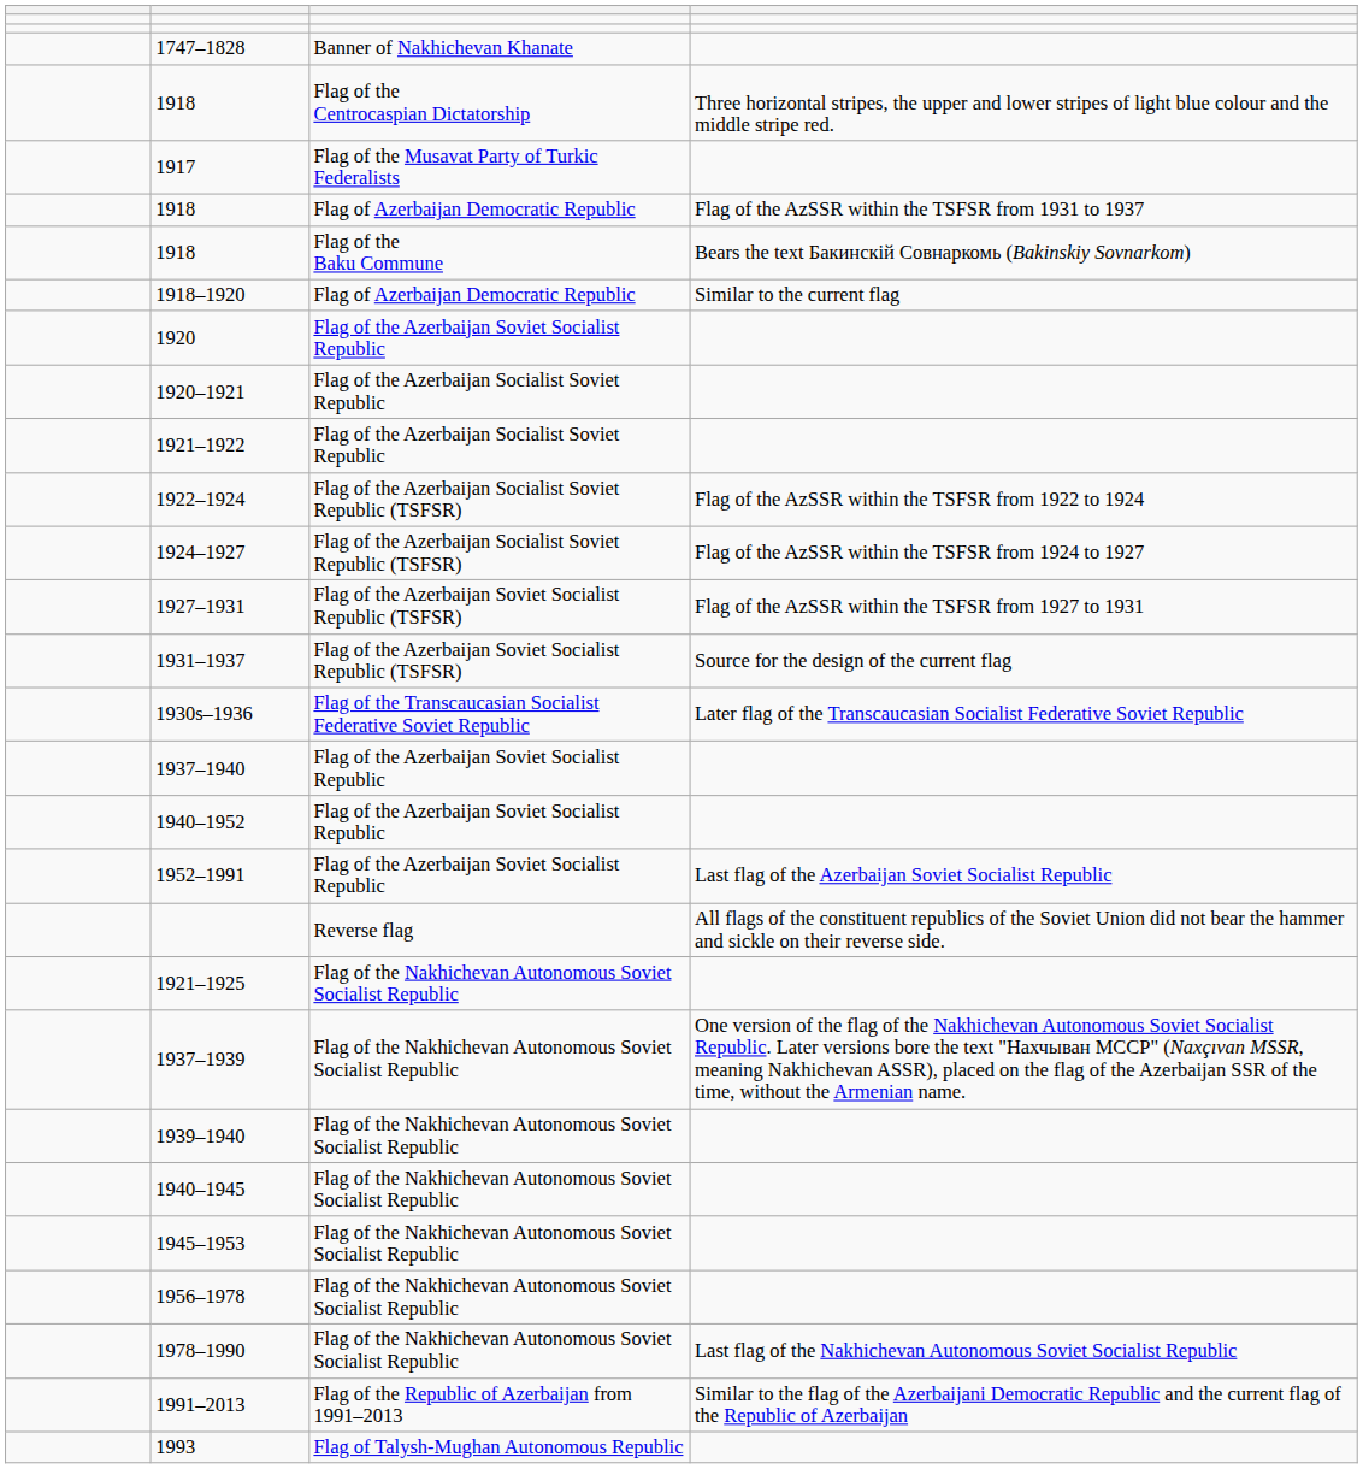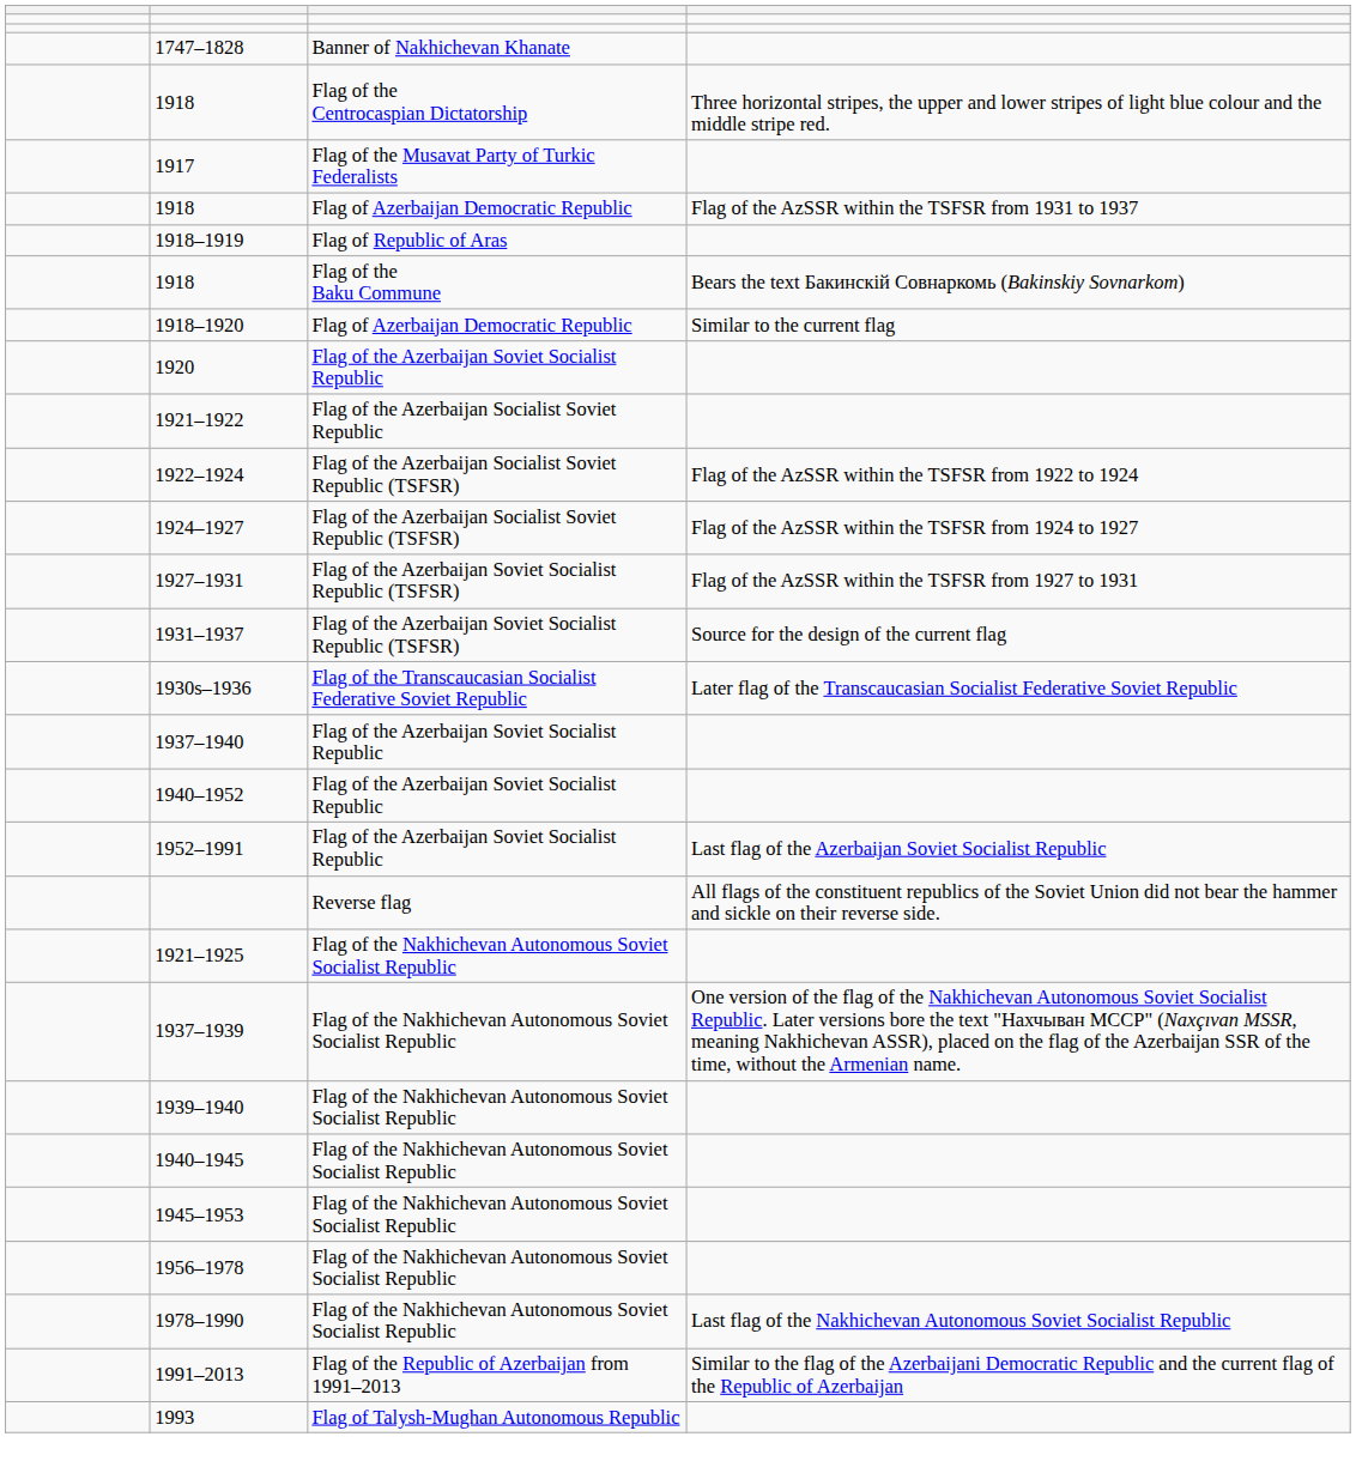 <table class="wikitable">
 <tr>
 <th scope="col" style="width:110px;"></th>
 <th scope="col" style="width:120px;"></th>
 <th scope="col" style="width:300px;"></th>
 <th scope="col" style="width:530px;"></th>
 </tr>
 <tr>
 <td></td>
 <td></td>
 <td></td>
 <td></td>
 </tr>
 <tr>
 <td></td>
 <td></td>
 <td></td>
 <td></td>
 </tr>
 <tr>
 <td></td>
 <td>1747–1828</td>
 <td>Banner of <a href='#'>Nakhichevan Khanate</a></td>
 <td></td>
 </tr>
 <tr>
 <td></td>
 <td>1918</td>
 <td>Flag of the<br><a href='#'>Centrocaspian Dictatorship</a></td>
 <td><br>Three horizontal stripes, the upper and lower stripes of light blue colour and the middle stripe red.</td>
 </tr>
 <tr>
 <td></td>
 <td>1917</td>
 <td>Flag of the <a href='#'>Musavat Party of Turkic Federalists</a></td>
 <td></td>
 </tr>
 <tr>
 <td></td>
 <td>1918</td>
 <td>Flag of <a href='#'>Azerbaijan Democratic Republic</a></td>
 <td>Flag of the AzSSR within the TSFSR from 1931 to 1937</td>
 </tr>
 <tr>
 <td></td>
+<td>1918–1919</td>
+<td>Flag of <a href='#'>Republic of Aras</a></td>
+<td></td>
+</tr>
+<tr>
+<td></td>
 <td>1918</td>
 <td>Flag of the <br><a href='#'>Baku Commune</a></td>
 <td>Bears the text Бакинскiй Совнаркомь (<em>Bakinskiy Sovnarkom</em>)</td>
 </tr>
 <tr>
 <td></td>
 <td>1918–1920</td>
 <td>Flag of <a href='#'>Azerbaijan Democratic Republic</a></td>
 <td>Similar to the current flag</td>
 </tr>
 <tr>
 <td></td>
 <td>1920</td>
 <td><a href='#'>Flag of the Azerbaijan Soviet Socialist Republic</a></td>
-<td></td>
-</tr>
-<tr>
-<td></td>
-<td>1920–1921</td>
-<td>Flag of the Azerbaijan Socialist Soviet Republic</td>
 <td></td>
 </tr>
 <tr>
 <td></td>
 <td>1921–1922</td>
 <td>Flag of the Azerbaijan Socialist Soviet Republic</td>
 <td></td>
 </tr>
 <tr>
 <td></td>
 <td>1922–1924</td>
 <td>Flag of the Azerbaijan Socialist Soviet Republic (TSFSR)</td>
 <td>Flag of the AzSSR within the TSFSR from 1922 to 1924</td>
 </tr>
 <tr>
 <td></td>
 <td>1924–1927</td>
 <td>Flag of the Azerbaijan Socialist Soviet Republic (TSFSR)</td>
 <td>Flag of the AzSSR within the TSFSR from 1924 to 1927</td>
 </tr>
 <tr>
 <td></td>
 <td>1927–1931</td>
 <td>Flag of the Azerbaijan Soviet Socialist Republic (TSFSR)</td>
 <td>Flag of the AzSSR within the TSFSR from 1927 to 1931</td>
 </tr>
 <tr>
 <td></td>
 <td>1931–1937</td>
 <td>Flag of the Azerbaijan Soviet Socialist Republic (TSFSR)</td>
 <td>Source for the design of the current flag</td>
 </tr>
 <tr>
 <td></td>
 <td>1930s–1936</td>
 <td><a href='#'>Flag of the Transcaucasian Socialist Federative Soviet Republic</a></td>
 <td>Later flag of the <a href='#'>Transcaucasian Socialist Federative Soviet Republic</a></td>
 </tr>
 <tr>
 <td></td>
 <td>1937–1940</td>
 <td>Flag of the Azerbaijan Soviet Socialist Republic</td>
 <td></td>
 </tr>
 <tr>
 <td></td>
 <td>1940–1952</td>
 <td>Flag of the Azerbaijan Soviet Socialist Republic</td>
 <td></td>
 </tr>
 <tr>
 <td></td>
 <td>1952–1991</td>
 <td>Flag of the Azerbaijan Soviet Socialist Republic</td>
 <td>Last flag of the <a href='#'>Azerbaijan Soviet Socialist Republic</a></td>
 </tr>
 <tr>
 <td></td>
 <td></td>
 <td> Reverse flag</td>
 <td>All flags of the constituent republics of the Soviet Union did not bear the hammer and sickle on their reverse side.</td>
 </tr>
 <tr>
 <td></td>
 <td>1921–1925</td>
 <td>Flag of the <a href='#'>Nakhichevan Autonomous Soviet Socialist Republic</a></td>
 <td></td>
 </tr>
 <tr>
 <td></td>
 <td>1937–1939</td>
 <td>Flag of the Nakhichevan Autonomous Soviet Socialist Republic</td>
 <td>One version of the flag of the <a href='#'>Nakhichevan Autonomous Soviet Socialist Republic</a>. Later versions bore the text "Нахчыван МССР" (<em>Naxçıvan MSSR</em>, meaning Nakhichevan ASSR), placed on the flag of the Azerbaijan SSR of the time, without the <a href='#'>Armenian</a> name.</td>
 </tr>
 <tr>
 <td></td>
 <td>1939–1940</td>
 <td>Flag of the Nakhichevan Autonomous Soviet Socialist Republic</td>
 <td></td>
 </tr>
 <tr>
 <td></td>
 <td>1940–1945</td>
 <td>Flag of the Nakhichevan Autonomous Soviet Socialist Republic</td>
 <td></td>
 </tr>
 <tr>
 <td></td>
 <td>1945–1953</td>
 <td>Flag of the Nakhichevan Autonomous Soviet Socialist Republic</td>
 <td></td>
 </tr>
 <tr>
 <td></td>
 <td>1956–1978</td>
 <td>Flag of the Nakhichevan Autonomous Soviet Socialist Republic</td>
 <td></td>
 </tr>
 <tr>
 <td></td>
 <td>1978–1990</td>
 <td>Flag of the Nakhichevan Autonomous Soviet Socialist Republic</td>
 <td>Last flag of the <a href='#'>Nakhichevan Autonomous Soviet Socialist Republic</a></td>
 </tr>
 <tr>
 <td></td>
 <td>1991–2013</td>
 <td>Flag of the <a href='#'>Republic of Azerbaijan</a> from 1991–2013</td>
 <td>Similar to the flag of the <a href='#'>Azerbaijani Democratic Republic</a> and the current flag of the <a href='#'>Republic of Azerbaijan</a></td>
 </tr>
 <tr>
 <td></td>
 <td>1993</td>
 <td><a href='#'>Flag of Talysh-Mughan Autonomous Republic</a></td>
 </tr>
 </table>
